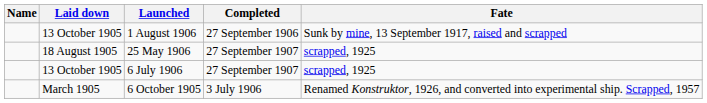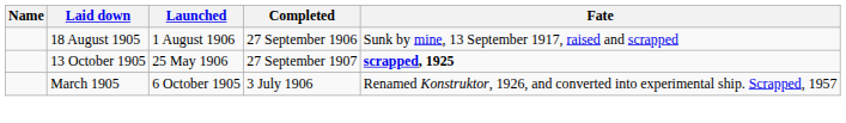 <table class="wikitable plainrowheaders">
 <tr>
 <th scope="col">Name</th>
 <th scope="col"><a href='#'>Laid down</a></th>
 <th scope="col"><a href='#'>Launched</a></th>
 <th scope="col">Completed</th>
 <th scope="col">Fate</th>
 </tr>
 <tr>
 <td scope="row"></td>
-<td>13 October 1905</td>
+<td>18 August 1905</td>
 <td>1 August 1906</td>
 <td>27 September 1906</td>
 <td>Sunk by <a href='#'>mine</a>, 13 September 1917, <a href='#'>raised</a> and <a href='#'>scrapped</a></td>
 </tr>
 <tr>
 <td scope="row"></td>
-<td>18 August 1905</td>
+<td>13 October 1905</td>
 <td>25 May 1906</td>
 <td>27 September 1907</td>
-<td><a href='#'>scrapped</a>, 1925</td>
-</tr>
-<tr>
-<td scope="row"></td>
-<td>13 October 1905</td>
-<td>6 July 1906</td>
-<td>27 September 1907</td>
-<td><a href='#'>scrapped</a>, 1925</td>
+<td><strong><a href='#'>scrapped</a>, 1925</strong></td>
 </tr>
 <tr>
 <td scope="row"></td>
 <td>March 1905</td>
 <td>6 October 1905</td>
 <td>3 July 1906</td>
 <td>Renamed <em>Konstruktor</em>, 1926, and converted into experimental ship. <a href='#'>Scrapped</a>, 1957</td>
 </tr>
 </table>
